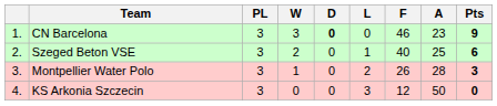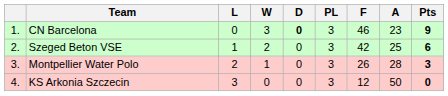 <table class="wikitable" style="text-align:center">
 <tr>
 <th width=25></th>
 <th width=275>Team</th>
-<th width=40>PL</th>
+<th width=40>L</th>
 <th width=40>W</th>
 <th width=40>D</th>
-<th width=40>L</th>
+<th width=40>PL</th>
 <th width=40>F</th>
 <th width=40>A</th>
 <th width=40>Pts</th>
 </tr>
 <tr bgcolor=#ccffcc>
 <td>1.</td>
 <td align=left> CN Barcelona</td>
-<td>3</td>
+<td>0</td>
 <td>3</td>
 <td><strong>0</strong></td>
-<td>0</td>
+<td>3</td>
 <td>46</td>
 <td>23</td>
 <td><strong>9</strong></td>
 </tr>
 <tr bgcolor=#ccffcc>
 <td>2.</td>
 <td align=left> Szeged Beton VSE</td>
-<td>3</td>
+<td>1</td>
 <td>2</td>
 <td>0</td>
-<td>1</td>
-<td>40</td>
+<td>3</td>
+<td>42</td>
 <td>25</td>
 <td><strong>6</strong></td>
 </tr>
 <tr style="background: #ffcccc;">
 <td>3.</td>
 <td align=left> Montpellier Water Polo</td>
-<td>3</td>
+<td>2</td>
 <td>1</td>
 <td>0</td>
-<td>2</td>
+<td>3</td>
 <td>26</td>
 <td>28</td>
 <td><strong>3</strong></td>
 </tr>
 <tr style="background: #ffcccc;">
 <td>4.</td>
 <td align=left> KS Arkonia Szczecin</td>
 <td>3</td>
 <td>0</td>
 <td>0</td>
 <td>3</td>
 <td>12</td>
 <td>50</td>
 <td><strong>0</strong></td>
 </tr>
 </table>
